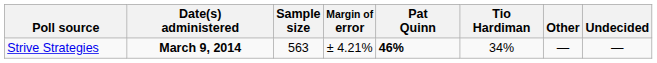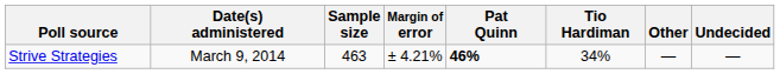 <table class="wikitable">
 <tr valign= bottom>
 <th style="width:150px;">Poll source</th>
 <th style="width:180px;">Date(s)<br>administered</th>
 <th class=small>Sample<br>size</th>
 <th><small>Margin of</small><br>error</th>
 <th style="width:100px;">Pat<br>Quinn</th>
 <th style="width:100px;">Tio<br>Hardiman</th>
 <th style="width:40px;">Other</th>
 <th style="width:40px;">Undecided</th>
 </tr>
 <tr>
 <td><a href='#'>Strive Strategies</a></td>
-<td align=center><strong>March 9, 2014</strong></td>
-<td align=center>563</td>
+<td align=center>March 9, 2014</td>
+<td align=center>463</td>
 <td align=center>± 4.21%</td>
 <td><strong>46%</strong></td>
 <td align=center>34%</td>
 <td align=center>—</td>
 <td align=center>—</td>
 </tr>
 </table>
